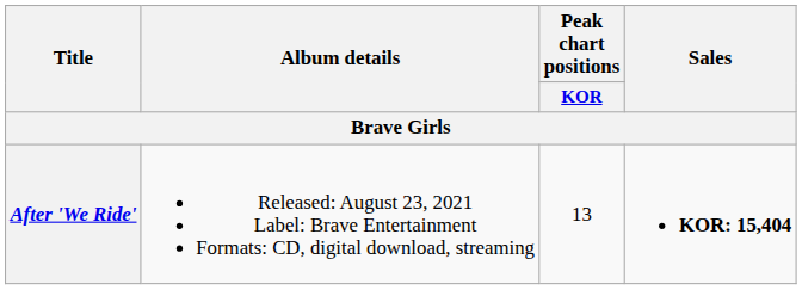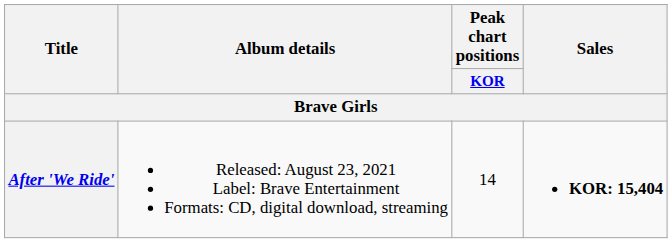 <table class="wikitable plainrowheaders" style="text-align:center">
 <tr>
 <th scope="col" rowspan="2">Title</th>
 <th scope="col" rowspan="2">Album details</th>
 <th scope="col" colspan="1">Peak chart <br> positions</th>
 <th scope="col" rowspan="2">Sales</th>
 </tr>
 <tr>
 <th scope="col" style="width:3.5em;font-size:90%"><a href='#'>KOR</a><br></th>
 </tr>
 <tr>
 <th colspan="4">Brave Girls</th>
 </tr>
 <tr>
 <th scope="row"><em><a href='#'>After 'We Ride'</a></em></th>
 <td><br><ul><li>Released: August 23, 2021</li><li>Label: Brave Entertainment</li><li>Formats: CD, digital download, streaming</li></ul></td>
-<td>13</td>
+<td>14</td>
 <td><strong><br><ul><li>KOR: 15,404</li></ul></strong></td>
 </tr>
 </table>
